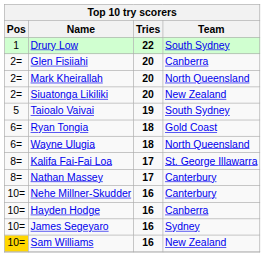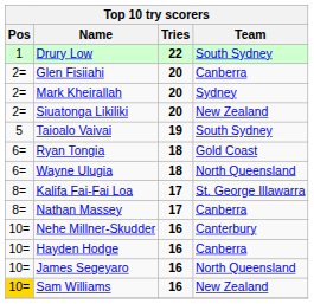 <table class="wikitable" style="text-align:center;">
 <tr>
 <th colspan=9>Top 10 try scorers</th>
 </tr>
 <tr>
 <th>Pos</th>
 <th>Name</th>
 <th>Tries</th>
 <th>Team</th>
 </tr>
 <tr bgcolor="#d0ffd0">
 <td>1</td>
 <td style="text-align:left;"><a href='#'>Drury Low</a></td>
 <td><strong>22</strong></td>
 <td style="text-align:left;"> <a href='#'>South Sydney</a></td>
 </tr>
 <tr>
 <td>2=</td>
 <td style="text-align:left;"><a href='#'>Glen Fisiiahi</a></td>
 <td><strong>20</strong></td>
 <td style="text-align:left;"> <a href='#'>Canberra</a></td>
 </tr>
 <tr>
 <td>2=</td>
 <td style="text-align:left;"><a href='#'>Mark Kheirallah</a></td>
 <td><strong>20</strong></td>
-<td style="text-align:left;"> <a href='#'>North Queensland</a></td>
+<td style="text-align:left;"> <a href='#'>Sydney</a></td>
 </tr>
 <tr>
 <td>2=</td>
 <td style="text-align:left;"><a href='#'>Siuatonga Likiliki</a></td>
 <td><strong>20</strong></td>
 <td style="text-align:left;"> <a href='#'>New Zealand</a></td>
 </tr>
 <tr>
 <td>5</td>
 <td style="text-align:left;"><a href='#'>Taioalo Vaivai</a></td>
 <td><strong>19</strong></td>
 <td style="text-align:left;"> <a href='#'>South Sydney</a></td>
 </tr>
 <tr>
 <td>6=</td>
 <td style="text-align:left;"><a href='#'>Ryan Tongia</a></td>
 <td><strong>18</strong></td>
 <td style="text-align:left;"> <a href='#'>Gold Coast</a></td>
 </tr>
 <tr>
 <td>6=</td>
 <td style="text-align:left;"><a href='#'>Wayne Ulugia</a></td>
 <td><strong>18</strong></td>
 <td style="text-align:left;"> <a href='#'>North Queensland</a></td>
 </tr>
 <tr>
 <td>8=</td>
 <td style="text-align:left;"><a href='#'>Kalifa Fai-Fai Loa</a></td>
 <td><strong>17</strong></td>
 <td style="text-align:left;"> <a href='#'>St. George Illawarra</a></td>
 </tr>
 <tr>
 <td>8=</td>
 <td style="text-align:left;"><a href='#'>Nathan Massey</a></td>
 <td><strong>17</strong></td>
-<td style="text-align:left;"> <a href='#'>Canterbury</a></td>
+<td style="text-align:left;"> <a href='#'>Canberra</a></td>
 </tr>
 <tr>
 <td>10=</td>
 <td style="text-align:left;"><a href='#'>Nehe Millner-Skudder</a></td>
 <td><strong>16</strong></td>
 <td style="text-align:left;"> <a href='#'>Canterbury</a></td>
 </tr>
 <tr>
 <td>10=</td>
 <td style="text-align:left;"><a href='#'>Hayden Hodge</a></td>
 <td><strong>16</strong></td>
 <td style="text-align:left;"> <a href='#'>Canberra</a></td>
 </tr>
 <tr>
 <td>10=</td>
 <td style="text-align:left;"><a href='#'>James Segeyaro</a></td>
 <td><strong>16</strong></td>
-<td style="text-align:left;"> <a href='#'>Sydney</a></td>
+<td style="text-align:left;"> <a href='#'>North Queensland</a></td>
 </tr>
 <tr>
 <td style="background: gold;">10=</td>
 <td style="text-align:left;"><a href='#'>Sam Williams</a></td>
 <td><strong>16</strong></td>
 <td style="text-align:left;"> <a href='#'>New Zealand</a></td>
 </tr>
 <tr>
 </tr>
 </table>
